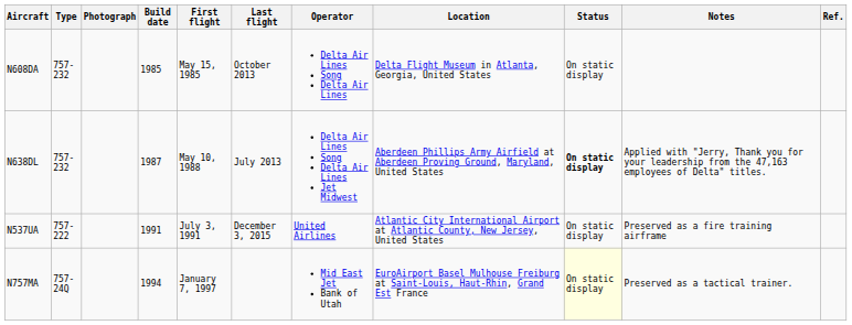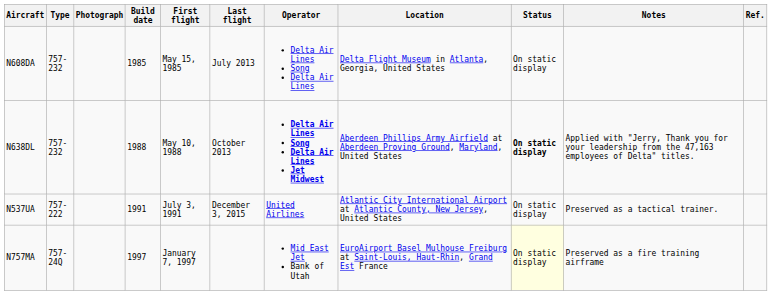 <table class="wikitable">
 <tr>
 <th>Aircraft</th>
 <th>Type</th>
 <th>Photograph</th>
 <th>Build date</th>
 <th>First flight</th>
 <th>Last flight</th>
 <th>Operator</th>
 <th>Location</th>
 <th>Status</th>
 <th>Notes</th>
 <th>Ref.</th>
 </tr>
 <tr>
 <td>N608DA</td>
 <td>757-232</td>
 <td></td>
 <td>1985</td>
 <td>May 15, 1985</td>
-<td>October 2013</td>
+<td>July 2013</td>
 <td><br><ul><li><a href='#'>Delta Air Lines</a></li><li><a href='#'>Song</a></li><li><a href='#'>Delta Air Lines</a></li></ul></td>
 <td><a href='#'>Delta Flight Museum</a> in <a href='#'>Atlanta</a>, Georgia, United States</td>
 <td>On static display</td>
 <td></td>
 <td></td>
 </tr>
 <tr>
 <td>N638DL</td>
 <td>757-232</td>
 <td></td>
-<td>1987</td>
+<td>1988</td>
 <td>May 10, 1988</td>
-<td>July 2013</td>
-<td><br><ul><li><a href='#'>Delta Air Lines</a></li><li><a href='#'>Song</a></li><li><a href='#'>Delta Air Lines</a></li><li><a href='#'>Jet Midwest</a></li></ul></td>
+<td>October 2013</td>
+<td><strong><br><ul><li><a href='#'>Delta Air Lines</a></li><li><a href='#'>Song</a></li><li><a href='#'>Delta Air Lines</a></li><li><a href='#'>Jet Midwest</a></li></ul></strong></td>
 <td><a href='#'>Aberdeen Phillips Army Airfield</a> at <a href='#'>Aberdeen Proving Ground</a>, <a href='#'>Maryland</a>, United States</td>
 <td><strong>On static display</strong></td>
 <td>Applied with "Jerry, Thank you for your leadership from the 47,163 employees of Delta" titles.</td>
 <td></td>
 </tr>
 <tr>
 <td>N537UA</td>
 <td>757-222</td>
 <td></td>
 <td>1991</td>
 <td>July 3, 1991</td>
 <td>December 3, 2015</td>
 <td><a href='#'>United Airlines</a></td>
 <td><a href='#'>Atlantic City International Airport</a> at <a href='#'>Atlantic County, New Jersey</a>, United States</td>
 <td>On static display</td>
-<td>Preserved as a fire training airframe</td>
+<td>Preserved as a tactical trainer.</td>
 <td></td>
 </tr>
 <tr>
 <td>N757MA</td>
 <td>757-24Q</td>
 <td></td>
-<td>1994</td>
+<td>1997</td>
 <td>January 7, 1997</td>
 <td></td>
 <td><br><ul><li><a href='#'>Mid East Jet</a></li><li>Bank of Utah</li></ul></td>
 <td><a href='#'>EuroAirport Basel Mulhouse Freiburg</a> at <a href='#'>Saint-Louis, Haut-Rhin</a>, <a href='#'>Grand Est</a> France</td>
 <td style="background: lightyellow;">On static display</td>
-<td>Preserved as a tactical trainer.</td>
+<td>Preserved as a fire training airframe</td>
 <td></td>
 </tr>
 </table>
